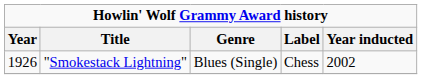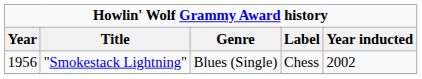 <table class=wikitable>
 <tr>
 <td colspan=5 align=center><strong>Howlin' Wolf <a href='#'>Grammy Award</a> history</strong></td>
 </tr>
 <tr>
 <th>Year</th>
 <th>Title</th>
 <th>Genre</th>
 <th>Label</th>
 <th>Year inducted</th>
 </tr>
 <tr align=left>
-<td>1926</td>
+<td>1956</td>
 <td>"<a href='#'>Smokestack Lightning</a>"</td>
 <td>Blues (Single)</td>
 <td>Chess</td>
 <td>2002</td>
 </tr>
 <tr align=left>
 </tr>
 </table>
